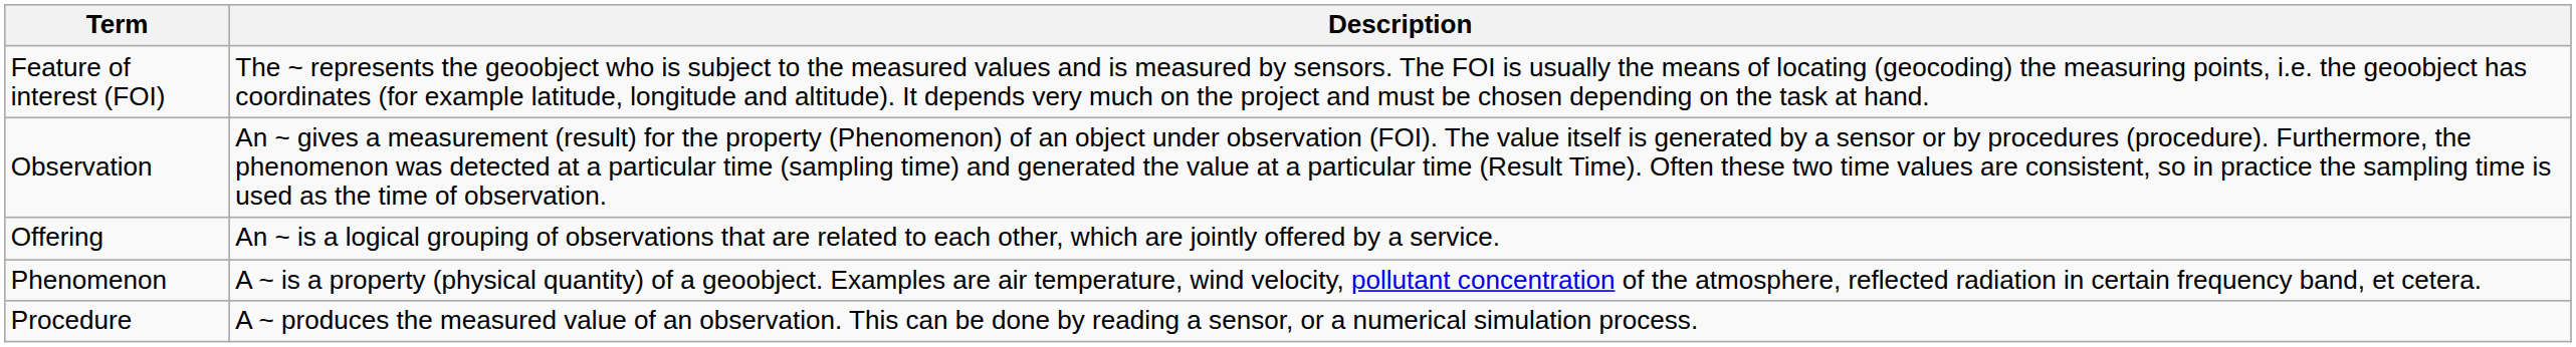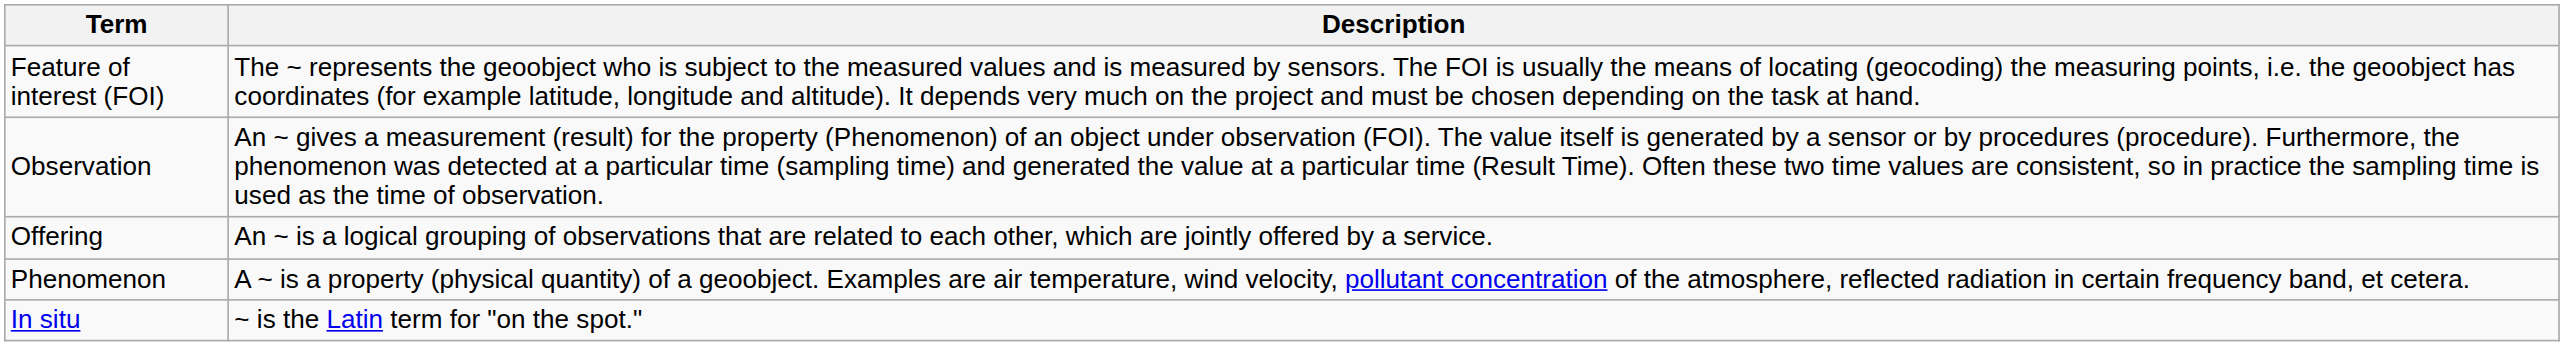 <table class="wikitable">
 <tr>
 <th>Term</th>
 <th>Description</th>
 </tr>
 <tr>
 <td>Feature of interest (FOI)</td>
 <td>The ~ represents the geoobject who is subject to the measured values and is measured by sensors. The FOI is usually the means of locating (geocoding) the measuring points, i.e. the geoobject has coordinates (for example latitude, longitude and altitude). It depends very much on the project and must be chosen depending on the task at hand.</td>
 </tr>
 <tr>
 <td>Observation</td>
 <td>An ~ gives a measurement (result) for the property (Phenomenon) of an object under observation (FOI). The value itself is generated by a sensor or by procedures (procedure). Furthermore, the phenomenon was detected at a particular time (sampling time) and generated the value at a particular time (Result Time). Often these two time values are consistent, so in practice the sampling time is used as the time of observation.</td>
 </tr>
 <tr>
 <td>Offering</td>
 <td>An ~ is a logical grouping of observations that are related to each other, which are jointly offered by a service.</td>
 </tr>
 <tr>
 <td>Phenomenon</td>
 <td>A ~ is a property (physical quantity) of a geoobject. Examples are air temperature, wind velocity, <a href='#'>pollutant concentration</a> of the atmosphere, reflected radiation in certain frequency band, et cetera.</td>
 </tr>
 <tr>
-<td>Procedure</td>
-<td>A ~ produces the measured value of an observation. This can be done by reading a sensor, or a numerical simulation process.</td>
+<td><a href='#'>In situ</a></td>
+<td>~ is the <a href='#'>Latin</a> term for "on the spot."</td>
 </tr>
 </table>
